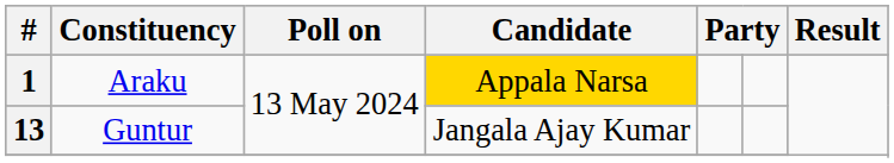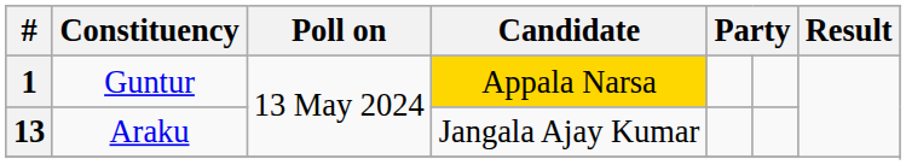 <table class="wikitable sortable" style="text-align:center;">
 <tr>
 <th>#</th>
 <th>Constituency</th>
 <th>Poll on</th>
 <th>Candidate</th>
 <th colspan="2">Party</th>
 <th>Result</th>
 </tr>
 <tr>
 <th>1</th>
-<td><a href='#'>Araku</a></td>
+<td><a href='#'>Guntur</a></td>
 <td rowspan=2>13 May 2024</td>
 <td style="background: gold;">Appala Narsa</td>
 <td></td>
 <td></td>
 </tr>
 <tr>
 <th>13</th>
-<td><a href='#'>Guntur</a></td>
+<td><a href='#'>Araku</a></td>
 <td>Jangala Ajay Kumar</td>
 <td></td>
 <td></td>
 </tr>
 <tr>
 </tr>
 </table>
